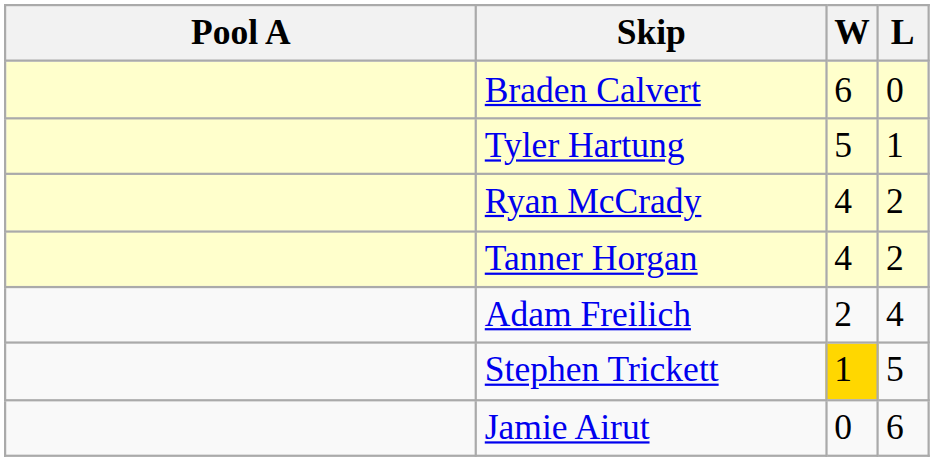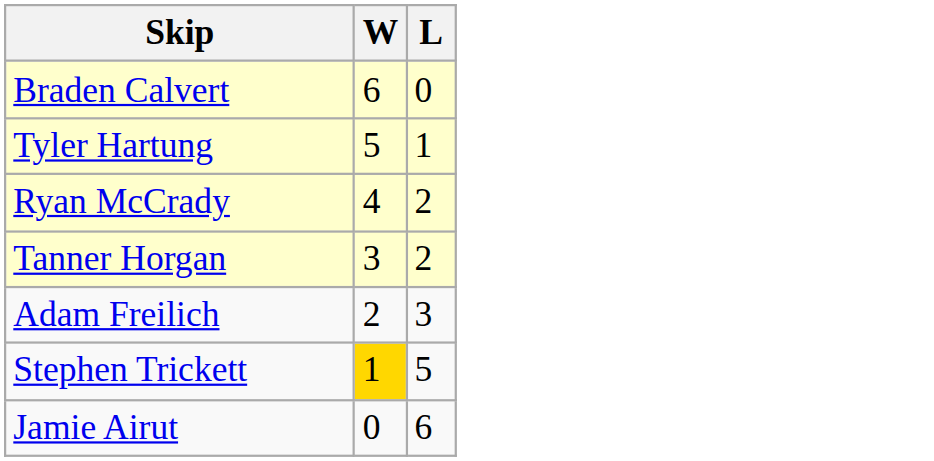 <table class="wikitable">
 <tr>
-<th width=205>Pool A</th>
 <th width=150>Skip</th>
 <th width=15>W</th>
 <th width=15>L</th>
 </tr>
 <tr bgcolor=#ffffcc>
-<td></td>
 <td><a href='#'>Braden Calvert</a></td>
 <td>6</td>
 <td>0</td>
 </tr>
 <tr bgcolor=#ffffcc>
-<td></td>
 <td><a href='#'>Tyler Hartung</a></td>
 <td>5</td>
 <td>1</td>
 </tr>
 <tr bgcolor=#ffffcc>
-<td></td>
 <td><a href='#'>Ryan McCrady</a></td>
 <td>4</td>
 <td>2</td>
 </tr>
 <tr bgcolor=#ffffcc>
-<td></td>
 <td><a href='#'>Tanner Horgan</a></td>
-<td>4</td>
+<td>3</td>
 <td>2</td>
 </tr>
 <tr>
-<td></td>
 <td><a href='#'>Adam Freilich</a></td>
 <td>2</td>
-<td>4</td>
+<td>3</td>
 </tr>
 <tr>
-<td></td>
 <td><a href='#'>Stephen Trickett</a></td>
 <td style="background: gold;">1</td>
 <td>5</td>
 </tr>
 <tr>
-<td></td>
 <td><a href='#'>Jamie Airut</a></td>
 <td>0</td>
 <td>6</td>
 </tr>
 </table>
